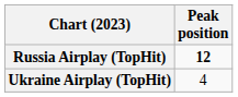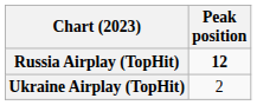 <table class="wikitable plainrowheaders" style="text-align:center">
 <tr>
 <th scope="col">Chart (2023)</th>
 <th scope="col">Peak<br>position</th>
 </tr>
 <tr>
 <th scope="row">Russia Airplay (TopHit)</th>
 <td><strong>12</strong></td>
 </tr>
 <tr>
 <th scope="row">Ukraine Airplay (TopHit)</th>
-<td>4</td>
+<td>2</td>
 </tr>
 </table>
